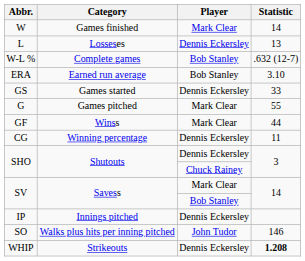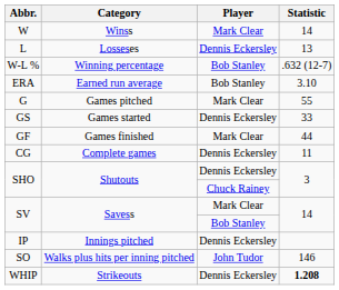 <table class="wikitable sortable" style="text-align:center;">
 <tr>
 <th>Abbr.</th>
 <th>Category</th>
 <th>Player</th>
 <th>Statistic</th>
 </tr>
 <tr>
 <td>W</td>
-<td>Games finished</td>
+<td><a href='#'>Wins</a>s</td>
 <td><a href='#'>Mark Clear</a></td>
 <td>14</td>
 </tr>
 <tr>
 <td>L</td>
 <td><a href='#'>Losses</a>es</td>
 <td><a href='#'>Dennis Eckersley</a></td>
 <td>13</td>
 </tr>
 <tr>
 <td>W-L %</td>
-<td><a href='#'>Complete games</a></td>
+<td><a href='#'>Winning percentage</a></td>
 <td><a href='#'>Bob Stanley</a></td>
 <td>.632 (12-7)</td>
 </tr>
 <tr>
 <td>ERA</td>
 <td><a href='#'>Earned run average</a></td>
 <td>Bob Stanley</td>
 <td>3.10</td>
 </tr>
 <tr>
+<td>G</td>
+<td>Games pitched</td>
+<td>Mark Clear</td>
+<td>55</td>
+</tr>
+<tr>
 <td>GS</td>
 <td>Games started</td>
 <td>Dennis Eckersley</td>
 <td>33</td>
 </tr>
 <tr>
-<td>G</td>
-<td>Games pitched</td>
-<td>Mark Clear</td>
-<td>55</td>
-</tr>
-<tr>
 <td>GF</td>
-<td><a href='#'>Wins</a>s</td>
+<td>Games finished</td>
 <td>Mark Clear</td>
 <td>44</td>
 </tr>
 <tr>
 <td>CG</td>
-<td><a href='#'>Winning percentage</a></td>
+<td><a href='#'>Complete games</a></td>
 <td>Dennis Eckersley</td>
 <td>11</td>
 </tr>
 <tr>
 <td rowspan=2>SHO</td>
 <td rowspan=2><a href='#'>Shutouts</a></td>
 <td>Dennis Eckersley</td>
 <td rowspan=2>3</td>
 </tr>
 <tr>
 <td><a href='#'>Chuck Rainey</a></td>
 </tr>
 <tr>
 <td rowspan=2>SV</td>
 <td rowspan=2><a href='#'>Saves</a>s</td>
 <td>Mark Clear</td>
 <td rowspan=2>14</td>
 </tr>
 <tr>
 <td><a href='#'>Bob Stanley</a></td>
 </tr>
 <tr>
 <td>IP</td>
 <td><a href='#'>Innings pitched</a></td>
 <td>Dennis Eckersley</td>
 <td></td>
 </tr>
 <tr>
 <td>SO</td>
 <td><a href='#'>Walks plus hits per inning pitched</a></td>
 <td><a href='#'>John Tudor</a></td>
 <td>146</td>
 </tr>
 <tr>
 <td>WHIP</td>
 <td><a href='#'>Strikeouts</a></td>
 <td>Dennis Eckersley</td>
 <td><strong>1.208</strong></td>
 </tr>
 </table>
